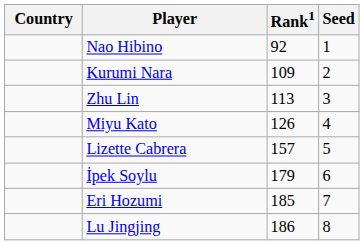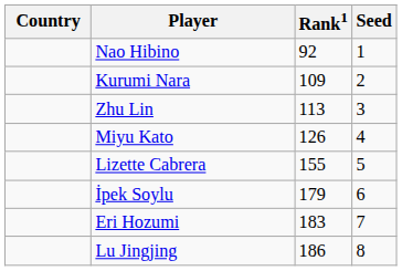 <table class="sortable wikitable">
 <tr>
 <th width="70">Country</th>
 <th width="175">Player</th>
 <th>Rank<sup>1</sup></th>
 <th>Seed</th>
 </tr>
 <tr>
 <td></td>
 <td><a href='#'>Nao Hibino</a></td>
 <td>92</td>
 <td>1</td>
 </tr>
 <tr>
 <td></td>
 <td><a href='#'>Kurumi Nara</a></td>
 <td>109</td>
 <td>2</td>
 </tr>
 <tr>
 <td></td>
 <td><a href='#'>Zhu Lin</a></td>
 <td>113</td>
 <td>3</td>
 </tr>
 <tr>
 <td></td>
 <td><a href='#'>Miyu Kato</a></td>
 <td>126</td>
 <td>4</td>
 </tr>
 <tr>
 <td></td>
 <td><a href='#'>Lizette Cabrera</a></td>
-<td>157</td>
+<td>155</td>
 <td>5</td>
 </tr>
 <tr>
 <td></td>
 <td><a href='#'>İpek Soylu</a></td>
 <td>179</td>
 <td>6</td>
 </tr>
 <tr>
 <td></td>
 <td><a href='#'>Eri Hozumi</a></td>
-<td>185</td>
+<td>183</td>
 <td>7</td>
 </tr>
 <tr>
 <td></td>
 <td><a href='#'>Lu Jingjing</a></td>
 <td>186</td>
 <td>8</td>
 </tr>
 </table>
